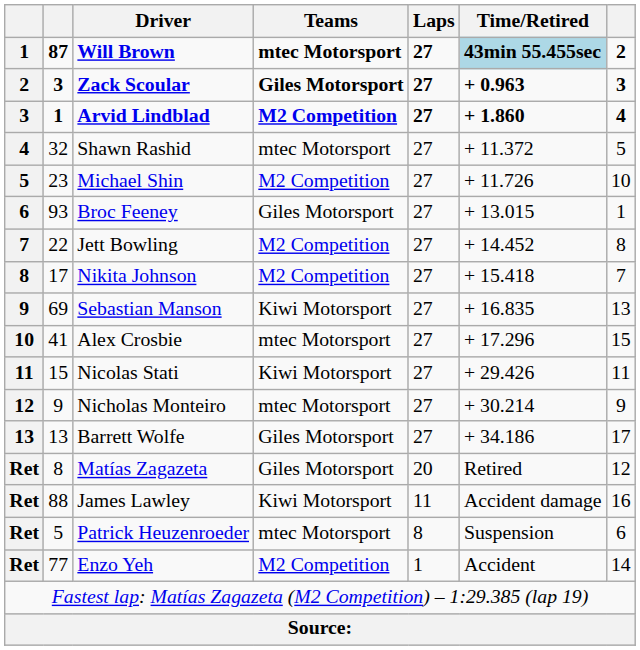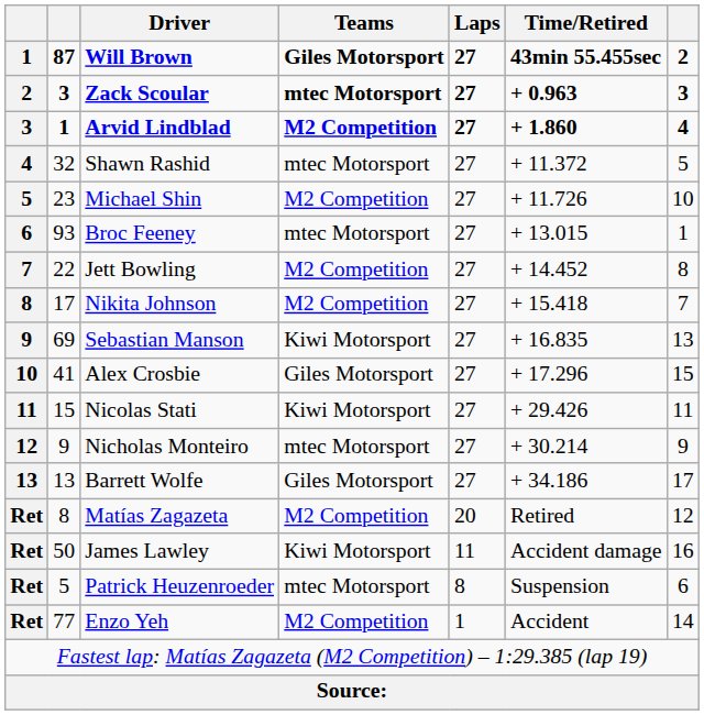 <table class="wikitable sortable" style="font-size: 87%;">
 <tr>
 <th scope="col"></th>
 <th scope="col"></th>
 <th scope="col">Driver</th>
 <th scope="col">Teams</th>
 <th class="unsortable" scope="col">Laps</th>
 <th class="unsortable" scope="col">Time/Retired</th>
 <th scope="col"></th>
 </tr>
 <tr>
 <th>1</th>
 <td align="center"><strong>87</strong></td>
 <td> <strong><a href='#'>Will Brown</a></strong></td>
-<td><strong>mtec Motorsport</strong></td>
+<td><strong>Giles Motorsport</strong></td>
 <td><strong>27</strong></td>
-<td style="background: lightblue;"><strong>43min 55.455sec</strong></td>
+<td><strong>43min 55.455sec</strong></td>
 <td align="center"><strong>2</strong></td>
 </tr>
 <tr>
 <th>2</th>
 <td align="center"><strong>3</strong></td>
 <td> <strong><a href='#'>Zack Scoular</a></strong></td>
-<td><strong>Giles Motorsport</strong></td>
+<td><strong>mtec Motorsport</strong></td>
 <td><strong>27</strong></td>
 <td><strong>+ 0.963</strong></td>
 <td align="center"><strong>3</strong></td>
 </tr>
 <tr>
 <th>3</th>
 <td align="center"><strong>1</strong></td>
 <td> <strong><a href='#'>Arvid Lindblad</a></strong></td>
 <td><strong><a href='#'>M2 Competition</a></strong></td>
 <td><strong>27</strong></td>
 <td><strong>+ 1.860</strong></td>
 <td align="center"><strong>4</strong></td>
 </tr>
 <tr>
 <th>4</th>
 <td align="center">32</td>
 <td> Shawn Rashid</td>
 <td>mtec Motorsport</td>
 <td>27</td>
 <td>+ 11.372</td>
 <td align="center">5</td>
 </tr>
 <tr>
 <th>5</th>
 <td align="center">23</td>
 <td> <a href='#'>Michael Shin</a></td>
 <td><a href='#'>M2 Competition</a></td>
 <td>27</td>
 <td>+ 11.726</td>
 <td align="center">10</td>
 </tr>
 <tr>
 <th>6</th>
 <td align="center">93</td>
 <td> <a href='#'>Broc Feeney</a></td>
-<td>Giles Motorsport</td>
+<td>mtec Motorsport</td>
 <td>27</td>
 <td>+ 13.015</td>
 <td align="center">1</td>
 </tr>
 <tr>
 <th>7</th>
 <td align="center">22</td>
 <td> Jett Bowling</td>
 <td><a href='#'>M2 Competition</a></td>
 <td>27</td>
 <td>+ 14.452</td>
 <td align="center">8</td>
 </tr>
 <tr>
 <th>8</th>
 <td align="center">17</td>
 <td> <a href='#'>Nikita Johnson</a></td>
 <td><a href='#'>M2 Competition</a></td>
 <td>27</td>
 <td>+ 15.418</td>
 <td align="center">7</td>
 </tr>
 <tr>
 <th>9</th>
 <td align="center">69</td>
 <td> <a href='#'>Sebastian Manson</a></td>
 <td>Kiwi Motorsport</td>
 <td>27</td>
 <td>+ 16.835</td>
 <td align="center">13</td>
 </tr>
 <tr>
 <th>10</th>
 <td align="center">41</td>
 <td> Alex Crosbie</td>
-<td>mtec Motorsport</td>
+<td>Giles Motorsport</td>
 <td>27</td>
 <td>+ 17.296</td>
 <td align="center">15</td>
 </tr>
 <tr>
 <th>11</th>
 <td align="center">15</td>
 <td> Nicolas Stati</td>
 <td>Kiwi Motorsport</td>
 <td>27</td>
 <td>+ 29.426</td>
 <td align="center">11</td>
 </tr>
 <tr>
 <th>12</th>
 <td align="center">9</td>
 <td> Nicholas Monteiro</td>
 <td>mtec Motorsport</td>
 <td>27</td>
 <td>+ 30.214</td>
 <td align="center">9</td>
 </tr>
 <tr>
 <th>13</th>
 <td align="center">13</td>
 <td> Barrett Wolfe</td>
 <td>Giles Motorsport</td>
 <td>27</td>
 <td>+ 34.186</td>
 <td align="center">17</td>
 </tr>
 <tr>
 <th>Ret</th>
 <td align="center">8</td>
 <td> <a href='#'>Matías Zagazeta</a></td>
-<td>Giles Motorsport</td>
+<td><a href='#'>M2 Competition</a></td>
 <td>20</td>
 <td>Retired</td>
 <td align="center">12</td>
 </tr>
 <tr>
 <th>Ret</th>
-<td align="center">88</td>
+<td align="center">50</td>
 <td> James Lawley</td>
 <td>Kiwi Motorsport</td>
 <td>11</td>
 <td>Accident damage</td>
 <td align="center">16</td>
 </tr>
 <tr>
 <th>Ret</th>
 <td align="center">5</td>
 <td> <a href='#'>Patrick Heuzenroeder</a></td>
 <td>mtec Motorsport</td>
 <td>8</td>
 <td>Suspension</td>
 <td align="center">6</td>
 </tr>
 <tr>
 <th>Ret</th>
 <td align="center">77</td>
 <td> <a href='#'>Enzo Yeh</a></td>
 <td><a href='#'>M2 Competition</a></td>
 <td>1</td>
 <td>Accident</td>
 <td align="center">14</td>
 </tr>
 <tr>
 <td colspan="8" align="center"><em><a href='#'>Fastest lap</a>:</em>  <em><a href='#'>Matías Zagazeta</a> (<a href='#'>M2 Competition</a>) – 1:29.385 (lap 19)</em></td>
 </tr>
 <tr>
 <th colspan="8">Source:</th>
 </tr>
 </table>
